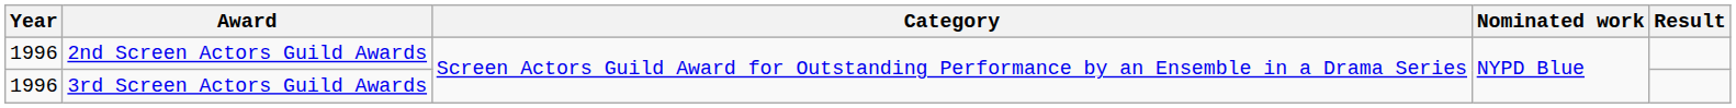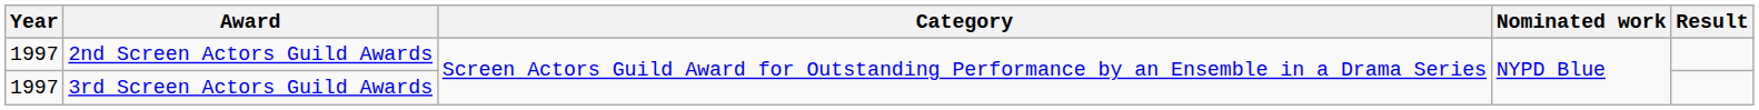 <table class="wikitable sortable">
 <tr>
 <th>Year</th>
 <th>Award</th>
 <th>Category</th>
 <th>Nominated work</th>
 <th class="wikitable unsortable">Result</th>
 </tr>
 <tr>
-<td>1996</td>
+<td>1997</td>
 <td><a href='#'>2nd Screen Actors Guild Awards</a></td>
 <td rowspan="2"><a href='#'>Screen Actors Guild Award for Outstanding Performance by an Ensemble in a Drama Series</a></td>
 <td rowspan="2"><a href='#'>NYPD Blue</a></td>
 <td></td>
 </tr>
 <tr>
-<td>1996</td>
+<td>1997</td>
 <td><a href='#'>3rd Screen Actors Guild Awards</a></td>
 <td></td>
 </tr>
 </table>
